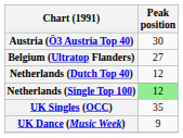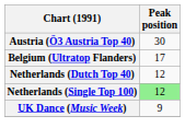 <table class="wikitable sortable plainrowheaders" style="text-align:center">
 <tr>
 <th scope="col">Chart (1991)</th>
 <th scope="col">Peak<br>position</th>
 </tr>
 <tr>
 <th scope="row">Austria (<a href='#'>Ö3 Austria Top 40</a>)</th>
 <td>30</td>
 </tr>
 <tr>
 <th scope="row">Belgium (<a href='#'>Ultratop</a> Flanders)</th>
-<td>27</td>
+<td>17</td>
 </tr>
 <tr>
 <th scope="row">Netherlands (<a href='#'>Dutch Top 40</a>)</th>
 <td>12</td>
 </tr>
 <tr>
 <th scope="row">Netherlands (<a href='#'>Single Top 100</a>)</th>
 <td style="background: lightgreen;">12</td>
 </tr>
 <tr>
-<th scope="row"><a href='#'>UK Singles</a> (<a href='#'>OCC</a>)</th>
-<td>35</td>
-</tr>
-<tr>
 <th scope="row"><a href='#'>UK Dance</a> (<em><a href='#'>Music Week</a></em>)</th>
 <td>9</td>
 </tr>
 <tr>
 </tr>
 </table>
